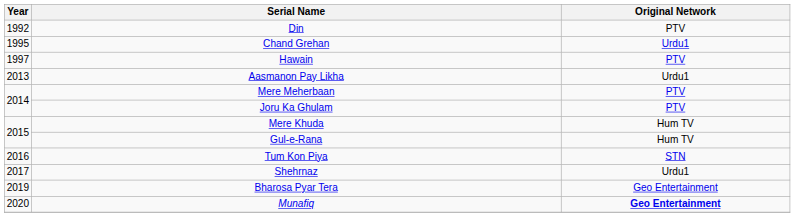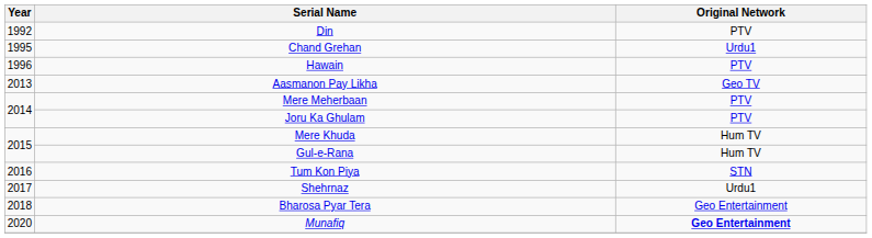 <table class=wikitable plainrowheaders>
 <tr>
 <th>Year</th>
 <th width=70%>Serial Name</th>
 <th width=60%>Original Network</th>
 </tr>
 <tr>
 <td>1992</td>
 <td align="center"><a href='#'>Din</a></td>
 <td align="center">PTV</td>
 </tr>
 <tr>
 <td>1995</td>
 <td align="center"><a href='#'>Chand Grehan</a></td>
 <td align="center"><a href='#'>Urdu1</a></td>
 </tr>
 <tr>
-<td>1997</td>
+<td>1996</td>
 <td align="center"><a href='#'>Hawain</a></td>
 <td align="center"><a href='#'>PTV</a></td>
 </tr>
 <tr>
 <td>2013</td>
 <td align="center"><a href='#'>Aasmanon Pay Likha</a></td>
-<td align="center">Urdu1</td>
+<td align="center"><a href='#'>Geo TV</a></td>
 </tr>
 <tr>
 <td rowspan="2">2014</td>
 <td align="center"><a href='#'>Mere Meherbaan</a></td>
 <td align="center"><a href='#'>PTV</a></td>
 </tr>
 <tr>
 <td align="center"><a href='#'>Joru Ka Ghulam</a></td>
 <td align="center"><a href='#'>PTV</a></td>
 </tr>
 <tr>
 <td rowspan="2">2015</td>
 <td align="center"><a href='#'>Mere Khuda</a></td>
 <td align="center">Hum TV</td>
 </tr>
 <tr>
 <td align="center"><a href='#'>Gul-e-Rana</a></td>
 <td align="center">Hum TV</td>
 </tr>
 <tr>
 <td>2016</td>
 <td align="center"><a href='#'>Tum Kon Piya</a></td>
 <td align="center"><a href='#'>STN</a></td>
 </tr>
 <tr>
 <td>2017</td>
 <td align="center"><a href='#'>Shehrnaz</a></td>
 <td align="center">Urdu1</td>
 </tr>
 <tr>
-<td>2019</td>
+<td>2018</td>
 <td align="center"><a href='#'>Bharosa Pyar Tera</a></td>
 <td align="center"><a href='#'>Geo Entertainment</a></td>
 </tr>
 <tr>
 <td>2020</td>
 <td align="center"><em><a href='#'>Munafiq</a></em></td>
 <td align="center"><strong><a href='#'>Geo Entertainment</a></strong></td>
 </tr>
 <tr>
 </tr>
 </table>
